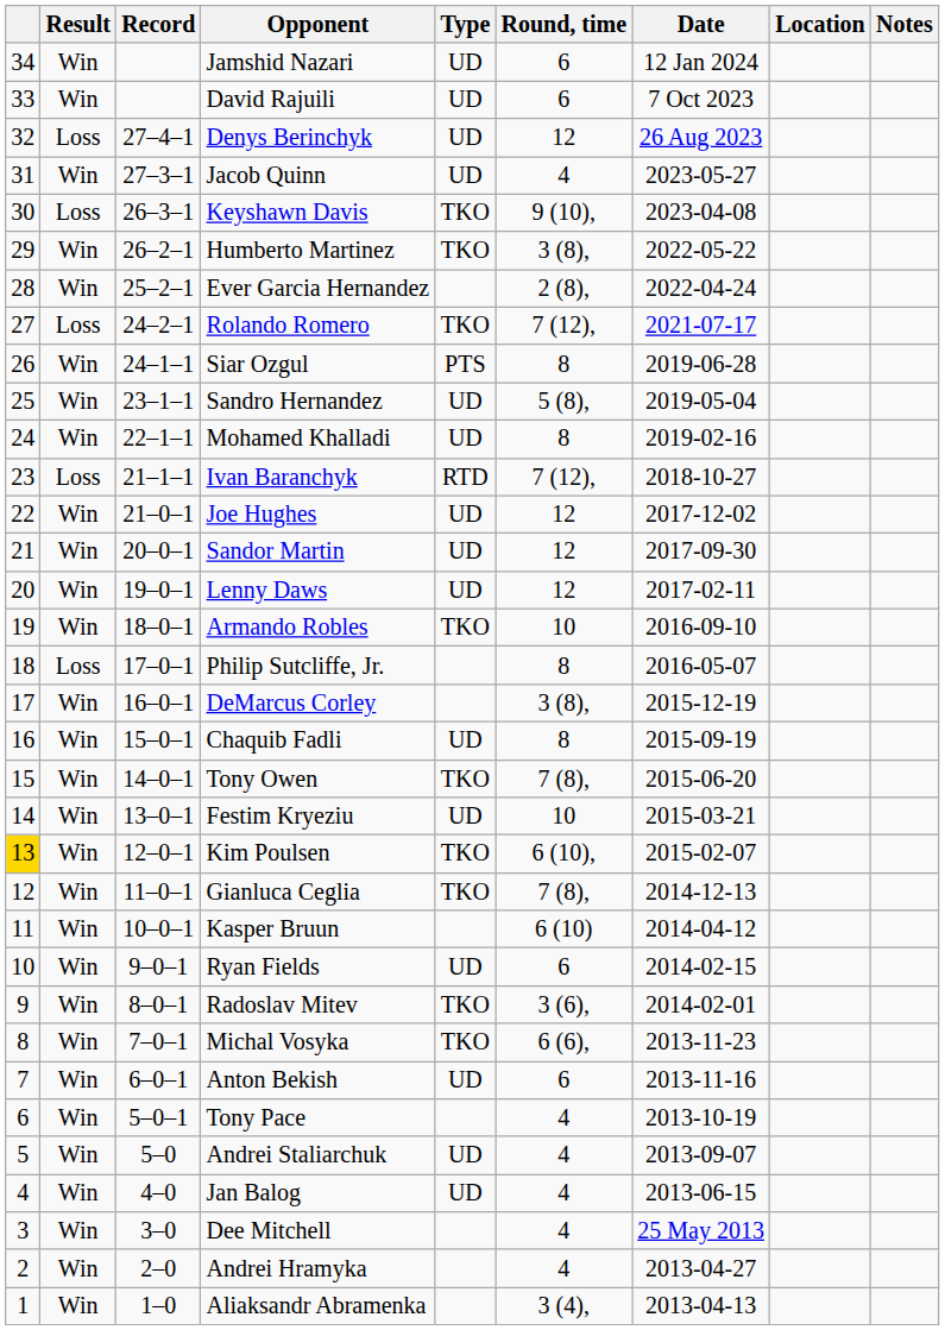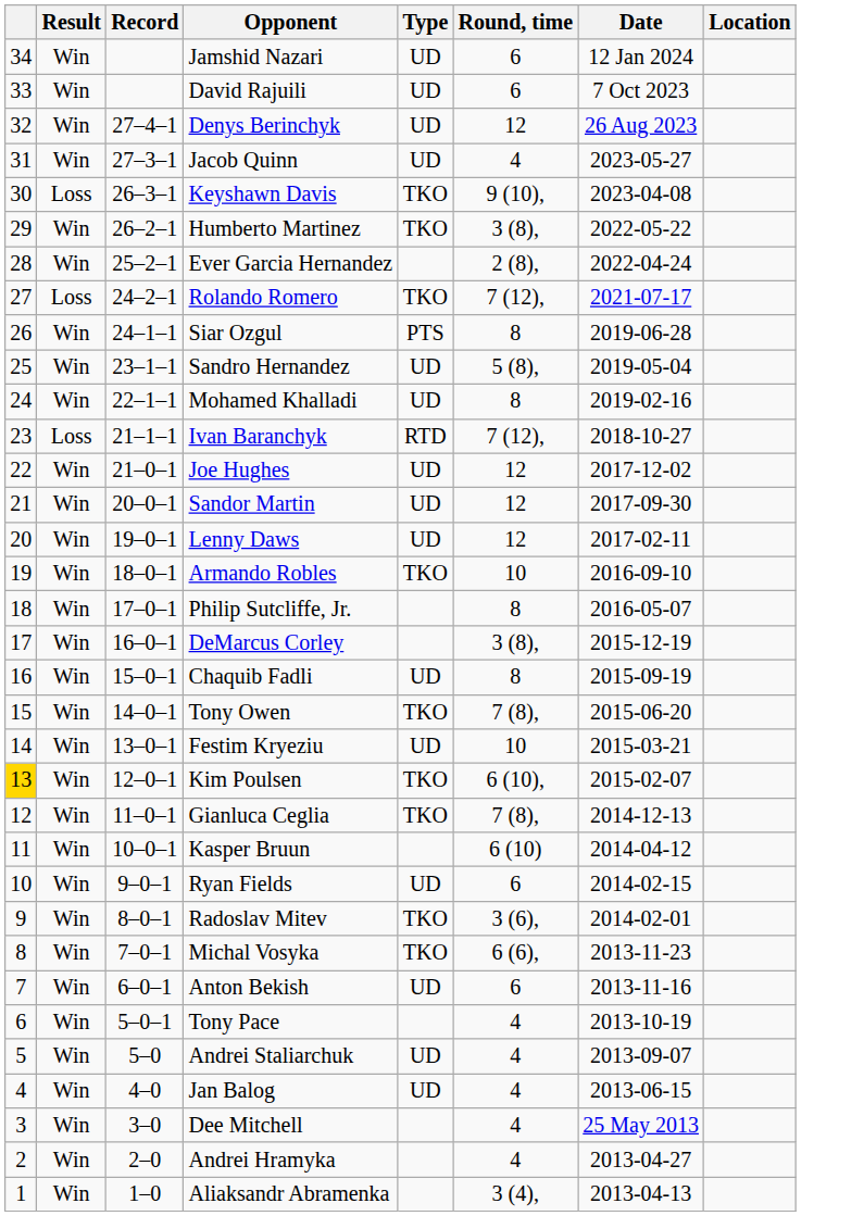 <table class="wikitable" style="text-align:center">
 <tr>
 <th></th>
 <th>Result</th>
 <th>Record</th>
 <th>Opponent</th>
 <th>Type</th>
 <th>Round, time</th>
 <th>Date</th>
 <th>Location</th>
-<th>Notes</th>
 </tr>
 <tr>
 <td>34</td>
 <td>Win</td>
 <td></td>
 <td align="left">Jamshid Nazari</td>
 <td>UD</td>
 <td>6</td>
 <td>12 Jan 2024</td>
 <td align=left></td>
-<td></td>
 </tr>
 <tr>
 <td>33</td>
 <td>Win</td>
 <td></td>
 <td align="left">David Rajuili</td>
 <td>UD</td>
 <td>6</td>
 <td>7 Oct 2023</td>
 <td align=left></td>
-<td></td>
 </tr>
 <tr>
 <td>32</td>
-<td>Loss</td>
+<td>Win</td>
 <td>27–4–1</td>
 <td align=left><a href='#'>Denys Berinchyk</a></td>
 <td>UD</td>
 <td>12</td>
 <td><a href='#'>26 Aug 2023</a></td>
-<td align=left></td>
 <td align=left></td>
 </tr>
 <tr>
 <td>31</td>
 <td>Win</td>
 <td>27–3–1</td>
 <td align=left>Jacob Quinn</td>
 <td>UD</td>
 <td>4</td>
 <td>2023-05-27</td>
 <td align=left></td>
-<td></td>
 </tr>
 <tr>
 <td>30</td>
 <td>Loss</td>
 <td>26–3–1</td>
 <td align=left><a href='#'>Keyshawn Davis</a></td>
 <td>TKO</td>
 <td>9 (10), </td>
 <td>2023-04-08</td>
-<td align=left></td>
 <td align=left></td>
 </tr>
 <tr>
 <td>29</td>
 <td>Win</td>
 <td>26–2–1</td>
 <td align=left>Humberto Martinez</td>
 <td>TKO</td>
 <td>3 (8), </td>
 <td>2022-05-22</td>
 <td align=left></td>
-<td></td>
 </tr>
 <tr>
 <td>28</td>
 <td>Win</td>
 <td>25–2–1</td>
 <td align=left>Ever Garcia Hernandez</td>
 <td></td>
 <td>2 (8), </td>
 <td>2022-04-24</td>
 <td align=left></td>
-<td></td>
 </tr>
 <tr>
 <td>27</td>
 <td>Loss</td>
 <td>24–2–1</td>
 <td align=left><a href='#'>Rolando Romero</a></td>
 <td>TKO</td>
 <td>7 (12), </td>
 <td><a href='#'>2021-07-17</a></td>
-<td align=left></td>
 <td align=left></td>
 </tr>
 <tr align=center>
 <td>26</td>
 <td>Win</td>
 <td>24–1–1</td>
 <td align=left>Siar Ozgul</td>
 <td>PTS</td>
 <td>8</td>
 <td>2019-06-28</td>
 <td align=left></td>
-<td align=left></td>
 </tr>
 <tr align=center>
 <td>25</td>
 <td>Win</td>
 <td>23–1–1</td>
 <td align=left>Sandro Hernandez</td>
 <td>UD</td>
 <td>5 (8), </td>
 <td>2019-05-04</td>
-<td align=left></td>
 <td align=left></td>
 </tr>
 <tr align=center>
 <td>24</td>
 <td>Win</td>
 <td>22–1–1</td>
 <td align=left>Mohamed Khalladi</td>
 <td>UD</td>
 <td>8</td>
 <td>2019-02-16</td>
 <td align=left></td>
-<td align=left></td>
 </tr>
 <tr align=center>
 <td>23</td>
 <td>Loss</td>
 <td>21–1–1</td>
 <td align=left><a href='#'>Ivan Baranchyk</a></td>
 <td>RTD</td>
 <td>7 (12), </td>
 <td>2018-10-27</td>
-<td style="text-align:left;"></td>
 <td style="text-align:left;"></td>
 </tr>
 <tr align=center>
 <td>22</td>
 <td>Win</td>
 <td>21–0–1</td>
 <td align=left><a href='#'>Joe Hughes</a></td>
 <td>UD</td>
 <td>12</td>
 <td>2017-12-02</td>
 <td align=left></td>
-<td align=left></td>
 </tr>
 <tr align=center>
 <td>21</td>
 <td>Win</td>
 <td>20–0–1</td>
 <td align=left><a href='#'>Sandor Martin</a></td>
 <td>UD</td>
 <td>12</td>
 <td>2017-09-30</td>
-<td align=left></td>
 <td align=left></td>
 </tr>
 <tr align=center>
 <td>20</td>
 <td>Win</td>
 <td>19–0–1</td>
 <td align=left><a href='#'>Lenny Daws</a></td>
 <td>UD</td>
 <td>12</td>
 <td>2017-02-11</td>
 <td align=left></td>
-<td align=left></td>
 </tr>
 <tr align=center>
 <td>19</td>
 <td>Win</td>
 <td>18–0–1</td>
 <td align=left><a href='#'>Armando Robles</a></td>
 <td>TKO</td>
 <td>10</td>
 <td>2016-09-10</td>
 <td align=left></td>
-<td align=left></td>
 </tr>
 <tr align=center>
 <td>18</td>
-<td>Loss</td>
+<td>Win</td>
 <td>17–0–1</td>
 <td align=left>Philip Sutcliffe, Jr.</td>
 <td></td>
 <td>8</td>
 <td>2016-05-07</td>
-<td align=left></td>
 <td align=left></td>
 </tr>
 <tr align=center>
 <td>17</td>
 <td>Win</td>
 <td>16–0–1</td>
 <td align=left><a href='#'>DeMarcus Corley</a></td>
 <td></td>
 <td>3 (8), </td>
 <td>2015-12-19</td>
 <td align=left></td>
-<td align=left></td>
 </tr>
 <tr align=center>
 <td>16</td>
 <td>Win</td>
 <td>15–0–1</td>
 <td align=left>Chaquib Fadli</td>
 <td>UD</td>
 <td>8</td>
 <td>2015-09-19</td>
-<td align=left></td>
 <td align=left></td>
 </tr>
 <tr align=center>
 <td>15</td>
 <td>Win</td>
 <td>14–0–1</td>
 <td align=left>Tony Owen</td>
 <td>TKO</td>
 <td>7 (8), </td>
 <td>2015-06-20</td>
 <td align=left></td>
-<td align=left></td>
 </tr>
 <tr align=center>
 <td>14</td>
 <td>Win</td>
 <td>13–0–1</td>
 <td align=left>Festim Kryeziu</td>
 <td>UD</td>
 <td>10</td>
 <td>2015-03-21</td>
-<td align=left></td>
 <td align=left></td>
 </tr>
 <tr align=center>
 <td style="background: gold;">13</td>
 <td>Win</td>
 <td>12–0–1</td>
 <td align=left>Kim Poulsen</td>
 <td>TKO</td>
 <td>6 (10), </td>
 <td>2015-02-07</td>
 <td align=left></td>
-<td align=left></td>
 </tr>
 <tr align=center>
 <td>12</td>
 <td>Win</td>
 <td>11–0–1</td>
 <td align=left>Gianluca Ceglia</td>
 <td>TKO</td>
 <td>7 (8), </td>
 <td>2014-12-13</td>
-<td align=left></td>
 <td align=left></td>
 </tr>
 <tr align=center>
 <td>11</td>
 <td>Win</td>
 <td>10–0–1</td>
 <td align=left>Kasper Bruun</td>
 <td></td>
 <td>6 (10)</td>
 <td>2014-04-12</td>
 <td align=left></td>
-<td align=left></td>
 </tr>
 <tr align=center>
 <td>10</td>
 <td>Win</td>
 <td>9–0–1</td>
 <td align=left>Ryan Fields</td>
 <td>UD</td>
 <td>6</td>
 <td>2014-02-15</td>
-<td align=left></td>
 <td align=left></td>
 </tr>
 <tr align=center>
 <td>9</td>
 <td>Win</td>
 <td>8–0–1</td>
 <td align=left>Radoslav Mitev</td>
 <td>TKO</td>
 <td>3 (6), </td>
 <td>2014-02-01</td>
 <td align=left></td>
-<td align=left></td>
 </tr>
 <tr align=center>
 <td>8</td>
 <td>Win</td>
 <td>7–0–1</td>
 <td align=left>Michal Vosyka</td>
 <td>TKO</td>
 <td>6 (6), </td>
 <td>2013-11-23</td>
-<td align=left></td>
 <td align=left></td>
 </tr>
 <tr align=center>
 <td>7</td>
 <td>Win</td>
 <td>6–0–1</td>
 <td align=left>Anton Bekish</td>
 <td>UD</td>
 <td>6</td>
 <td>2013-11-16</td>
 <td align=left></td>
-<td align=left></td>
 </tr>
 <tr align=center>
 <td>6</td>
 <td>Win</td>
 <td>5–0–1</td>
 <td align=left>Tony Pace</td>
 <td></td>
 <td>4</td>
 <td>2013-10-19</td>
-<td align=left></td>
 <td align=left></td>
 </tr>
 <tr align=center>
 <td>5</td>
 <td>Win</td>
 <td>5–0</td>
 <td align=left>Andrei Staliarchuk</td>
 <td>UD</td>
 <td>4</td>
 <td>2013-09-07</td>
 <td align=left></td>
-<td align=left></td>
 </tr>
 <tr align=center>
 <td>4</td>
 <td>Win</td>
 <td>4–0</td>
 <td align=left>Jan Balog</td>
 <td>UD</td>
 <td>4</td>
 <td>2013-06-15</td>
-<td align=left></td>
 <td align=left></td>
 </tr>
 <tr align=center>
 <td>3</td>
 <td>Win</td>
 <td>3–0</td>
 <td align=left>Dee Mitchell</td>
 <td></td>
 <td>4</td>
 <td><a href='#'>25 May 2013</a></td>
 <td align=left></td>
-<td align=left></td>
 </tr>
 <tr align=center>
 <td>2</td>
 <td>Win</td>
 <td>2–0</td>
 <td align=left>Andrei Hramyka</td>
 <td></td>
 <td>4</td>
 <td>2013-04-27</td>
-<td align=left></td>
 <td align=left></td>
 </tr>
 <tr align=center>
 <td>1</td>
 <td>Win</td>
 <td>1–0</td>
 <td align=left>Aliaksandr Abramenka</td>
 <td></td>
 <td>3 (4), </td>
 <td>2013-04-13</td>
 <td align=left></td>
-<td align=left></td>
 </tr>
 </table>
